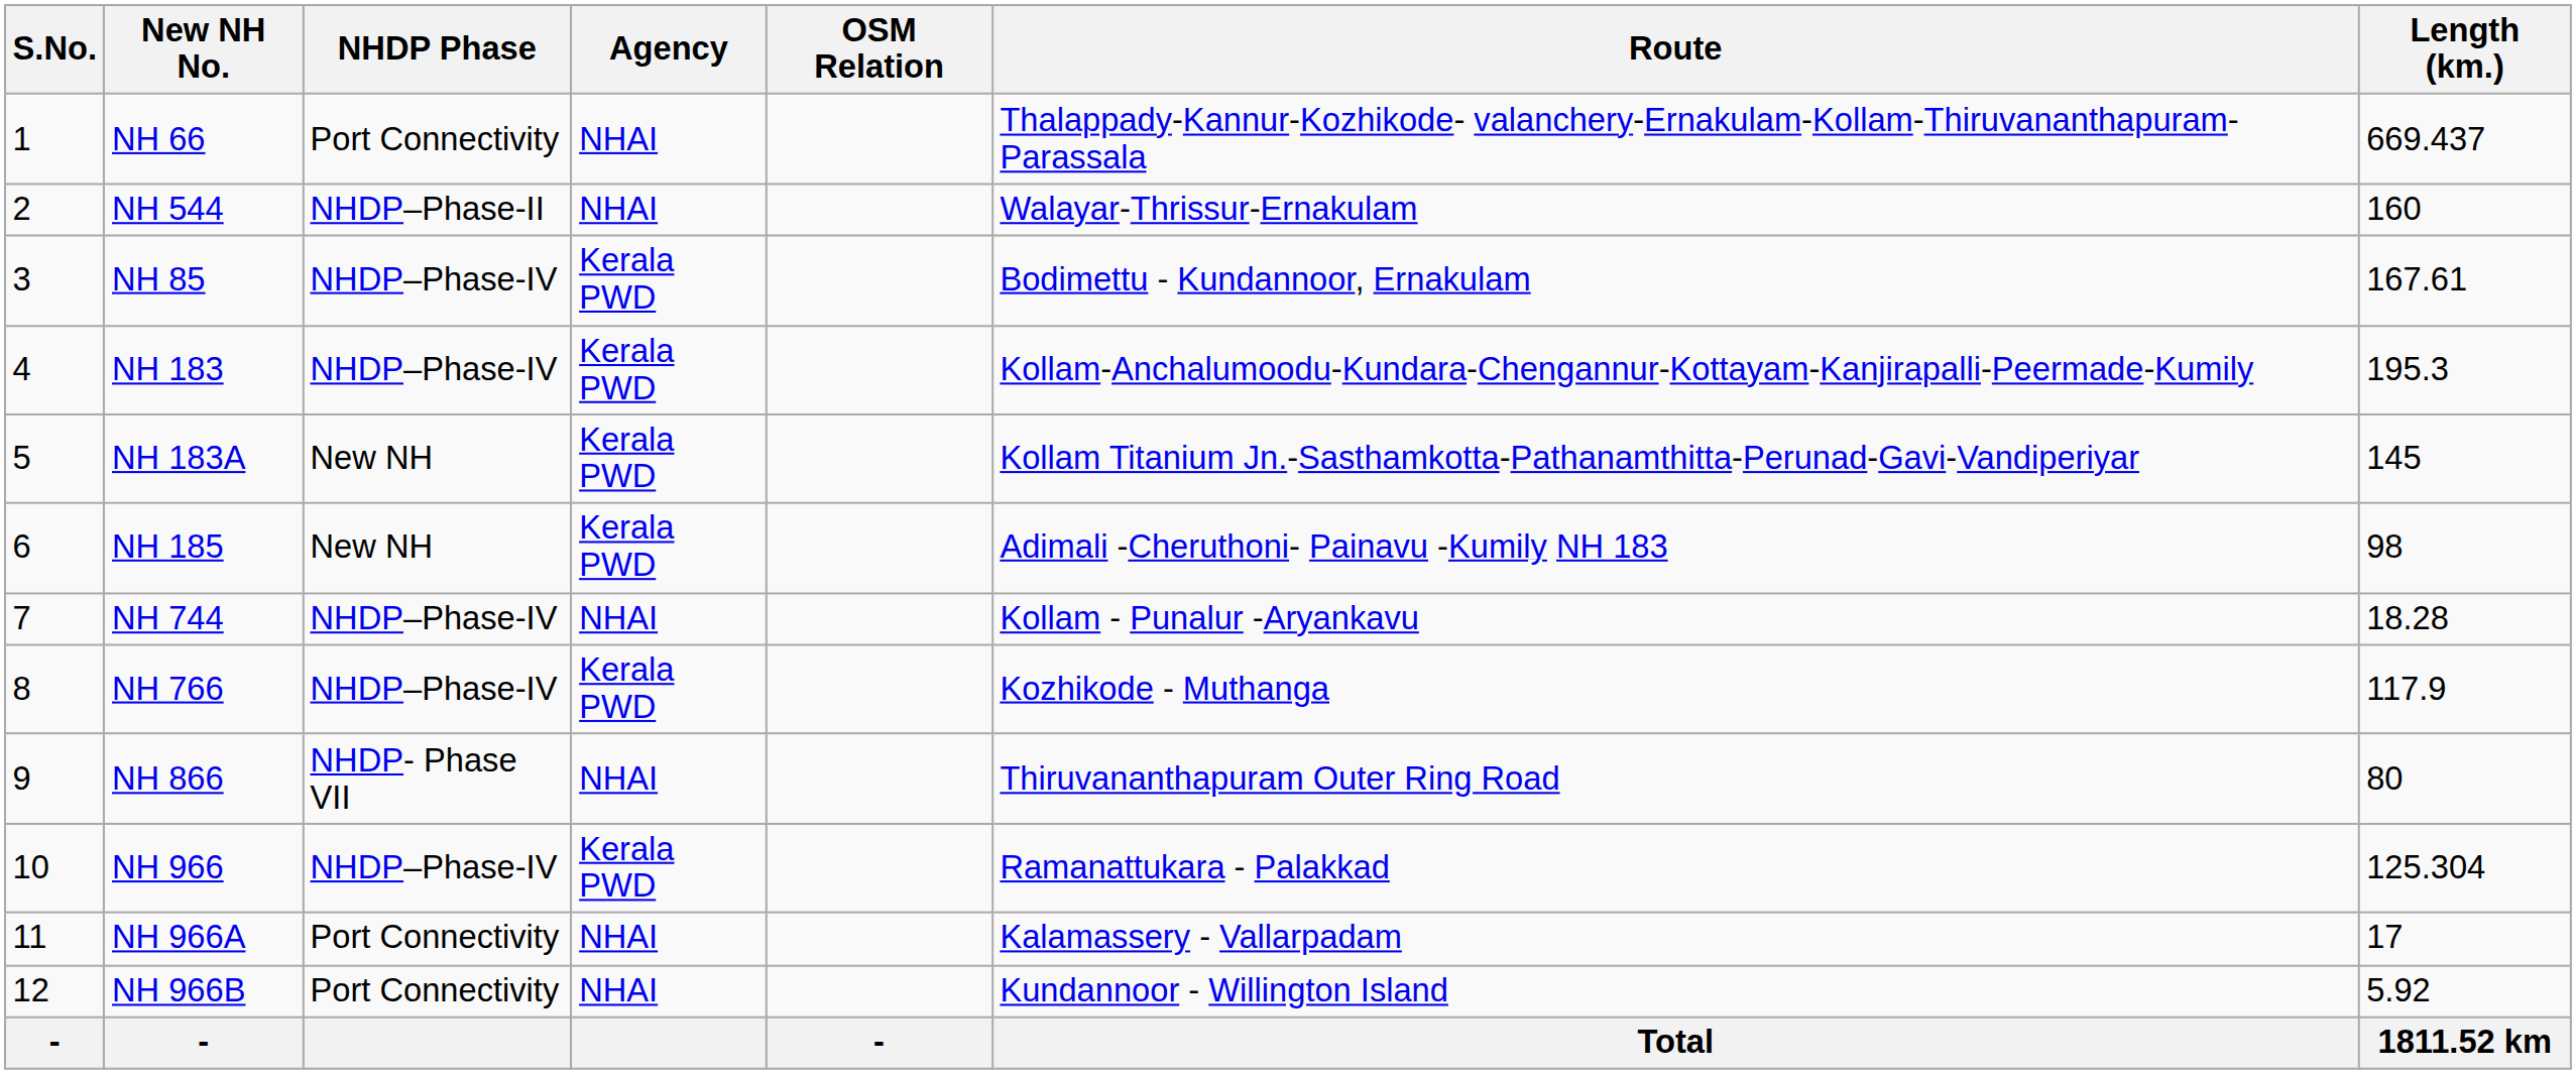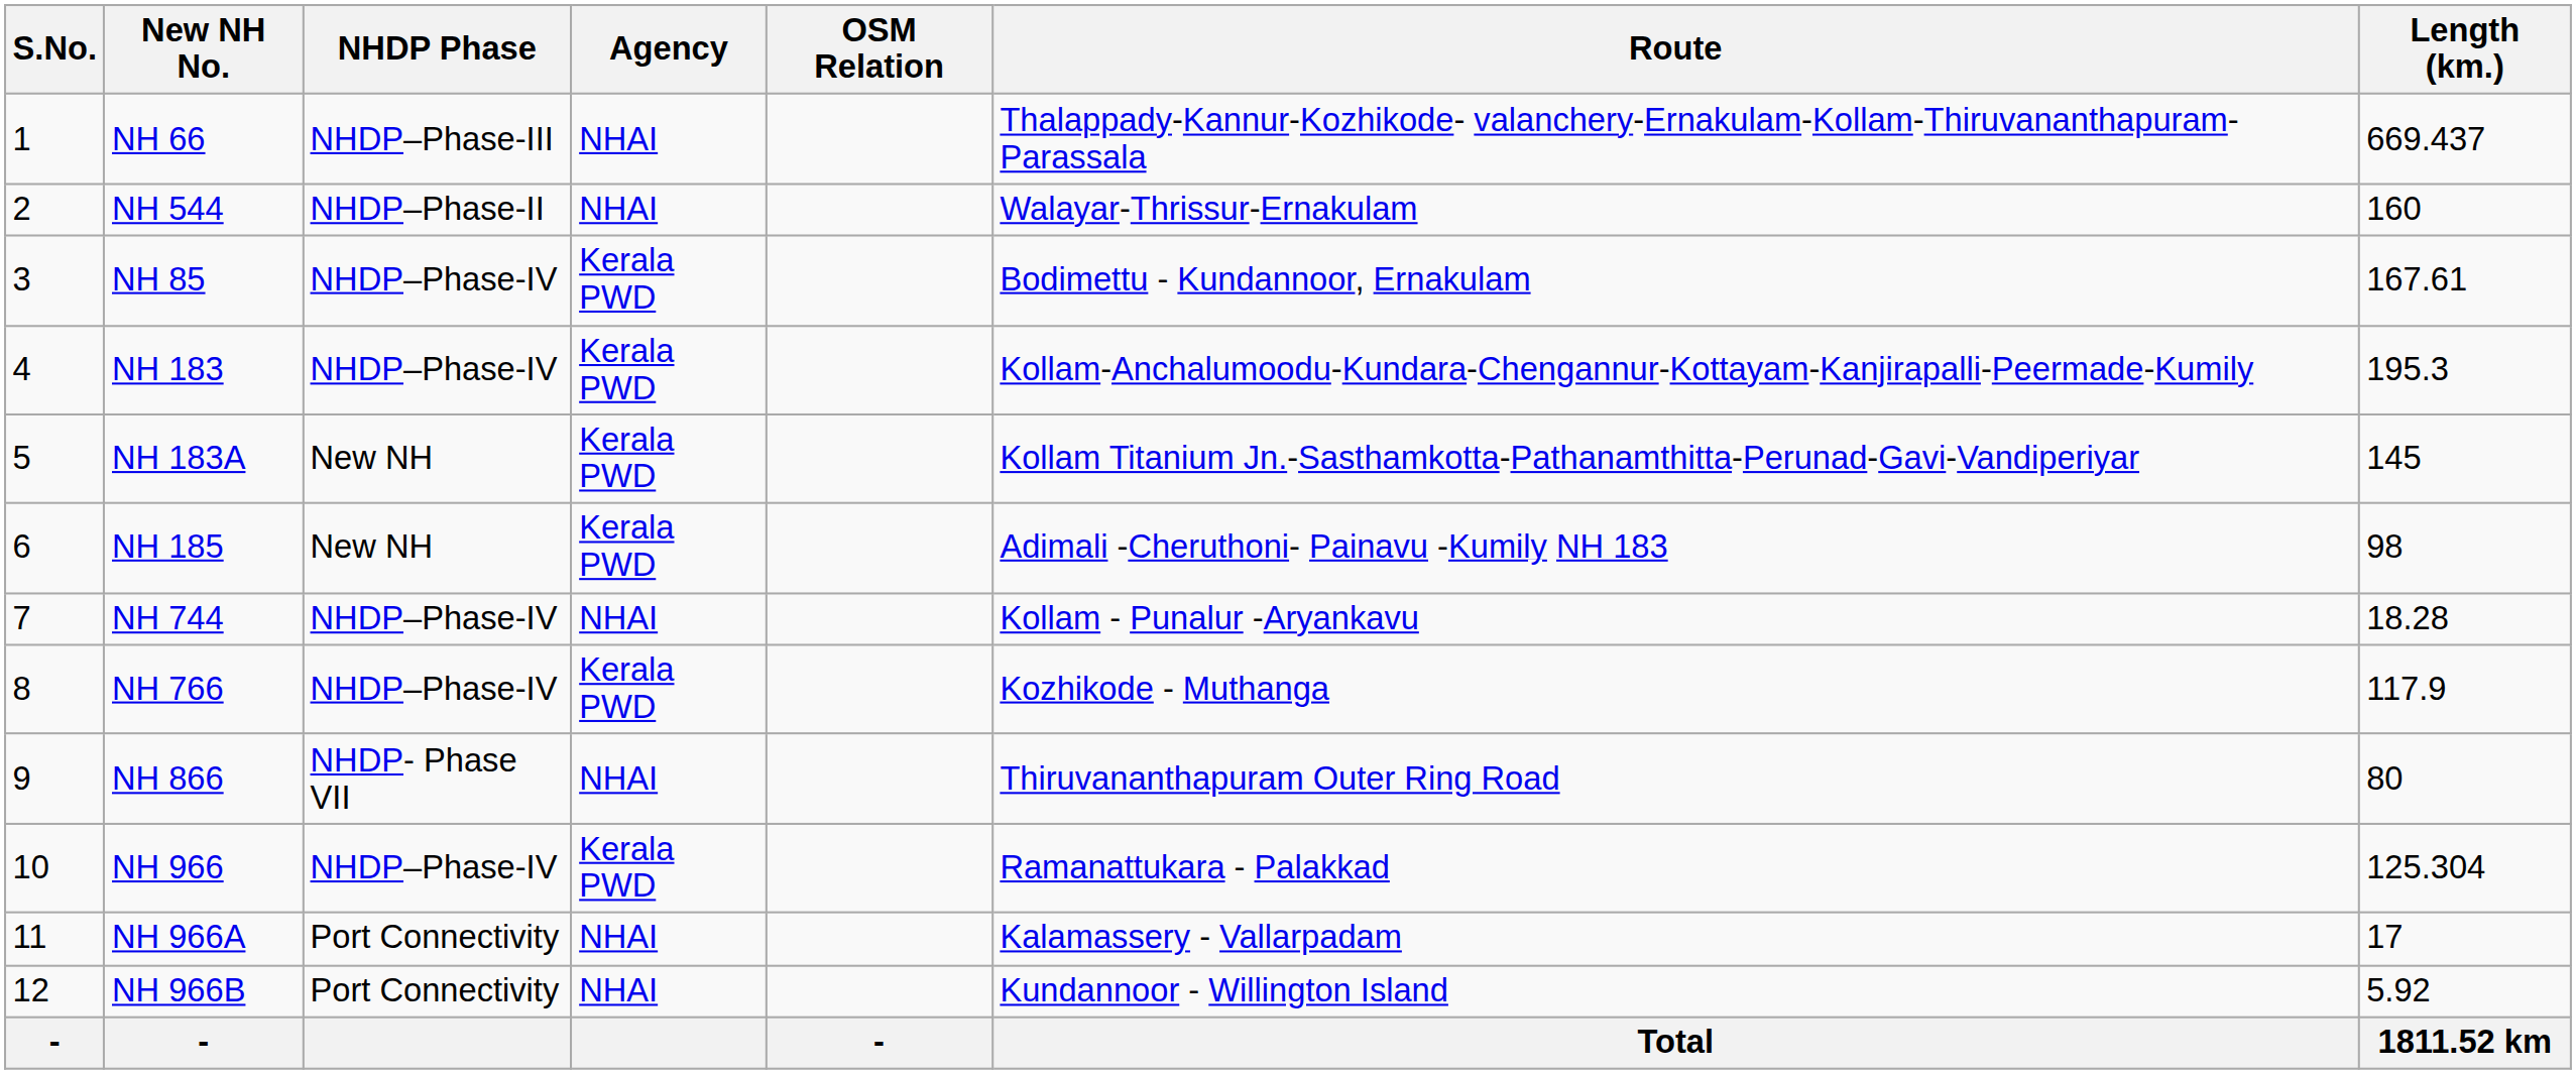 <table class="wikitable">
 <tr>
 <th>S.No.</th>
 <th>New NH No.</th>
 <th>NHDP Phase</th>
 <th>Agency</th>
 <th>OSM Relation</th>
 <th>Route</th>
 <th>Length (km.)</th>
 </tr>
 <tr>
 <td>1</td>
 <td><a href='#'>NH 66</a></td>
-<td>Port Connectivity</td>
+<td><a href='#'>NHDP</a>–Phase-III</td>
 <td><a href='#'>NHAI</a></td>
 <td></td>
 <td><a href='#'>Thalappady</a>-<a href='#'>Kannur</a>-<a href='#'>Kozhikode</a>- <a href='#'>valanchery</a>-<a href='#'>Ernakulam</a>-<a href='#'>Kollam</a>-<a href='#'>Thiruvananthapuram</a>-<a href='#'>Parassala</a></td>
 <td>669.437</td>
 </tr>
 <tr>
 <td>2</td>
 <td><a href='#'>NH 544</a></td>
 <td><a href='#'>NHDP</a>–Phase-II</td>
 <td><a href='#'>NHAI</a></td>
 <td></td>
 <td><a href='#'>Walayar</a>-<a href='#'>Thrissur</a>-<a href='#'>Ernakulam</a></td>
 <td>160</td>
 </tr>
 <tr>
 <td>3</td>
 <td><a href='#'>NH 85</a></td>
 <td><a href='#'>NHDP</a>–Phase-IV</td>
 <td><a href='#'>Kerala PWD</a></td>
 <td></td>
 <td><a href='#'>Bodimettu</a> - <a href='#'>Kundannoor</a>, <a href='#'>Ernakulam</a></td>
 <td>167.61</td>
 </tr>
 <tr>
 <td>4</td>
 <td><a href='#'>NH 183</a></td>
 <td><a href='#'>NHDP</a>–Phase-IV</td>
 <td><a href='#'>Kerala PWD</a></td>
 <td></td>
 <td><a href='#'>Kollam</a>-<a href='#'>Anchalumoodu</a>-<a href='#'>Kundara</a>-<a href='#'>Chengannur</a>-<a href='#'>Kottayam</a>-<a href='#'>Kanjirapalli</a>-<a href='#'>Peermade</a>-<a href='#'>Kumily</a></td>
 <td>195.3</td>
 </tr>
 <tr>
 <td>5</td>
 <td><a href='#'>NH 183A</a></td>
 <td>New NH</td>
 <td><a href='#'>Kerala PWD</a></td>
 <td></td>
 <td><a href='#'>Kollam Titanium Jn.</a>-<a href='#'>Sasthamkotta</a>-<a href='#'>Pathanamthitta</a>-<a href='#'>Perunad</a>-<a href='#'>Gavi</a>-<a href='#'>Vandiperiyar</a></td>
 <td>145</td>
 </tr>
 <tr>
 <td>6</td>
 <td><a href='#'>NH 185</a></td>
 <td>New NH</td>
 <td><a href='#'>Kerala PWD</a></td>
 <td></td>
 <td><a href='#'>Adimali</a> -<a href='#'>Cheruthoni</a>- <a href='#'>Painavu</a> -<a href='#'>Kumily</a> <a href='#'>NH 183</a></td>
 <td>98</td>
 </tr>
 <tr>
 <td>7</td>
 <td><a href='#'>NH 744</a></td>
 <td><a href='#'>NHDP</a>–Phase-IV</td>
 <td><a href='#'>NHAI</a></td>
 <td></td>
 <td><a href='#'>Kollam</a> - <a href='#'>Punalur</a> -<a href='#'>Aryankavu</a></td>
 <td>18.28</td>
 </tr>
 <tr>
 <td>8</td>
 <td><a href='#'>NH 766</a></td>
 <td><a href='#'>NHDP</a>–Phase-IV</td>
 <td><a href='#'>Kerala PWD</a></td>
 <td></td>
 <td><a href='#'>Kozhikode</a> - <a href='#'>Muthanga</a></td>
 <td>117.9</td>
 </tr>
 <tr>
 <td>9</td>
 <td><a href='#'>NH 866</a></td>
 <td><a href='#'>NHDP</a>- Phase VII</td>
 <td><a href='#'>NHAI</a></td>
 <td></td>
 <td><a href='#'>Thiruvananthapuram Outer Ring Road</a></td>
 <td>80</td>
 </tr>
 <tr>
 <td>10</td>
 <td><a href='#'>NH 966</a></td>
 <td><a href='#'>NHDP</a>–Phase-IV</td>
 <td><a href='#'>Kerala PWD</a></td>
 <td></td>
 <td><a href='#'>Ramanattukara</a> - <a href='#'>Palakkad</a></td>
 <td>125.304</td>
 </tr>
 <tr>
 <td>11</td>
 <td><a href='#'>NH 966A</a></td>
 <td>Port Connectivity</td>
 <td><a href='#'>NHAI</a></td>
 <td></td>
 <td><a href='#'>Kalamassery</a> - <a href='#'>Vallarpadam</a></td>
 <td>17</td>
 </tr>
 <tr>
 <td>12</td>
 <td><a href='#'>NH 966B</a></td>
 <td>Port Connectivity</td>
 <td><a href='#'>NHAI</a></td>
 <td></td>
 <td><a href='#'>Kundannoor</a> - <a href='#'>Willington Island</a></td>
 <td>5.92</td>
 </tr>
 <tr>
 <th>-</th>
 <th>-</th>
 <th></th>
 <th></th>
 <th>-</th>
 <th>Total</th>
 <th>1811.52 km</th>
 </tr>
 </table>
